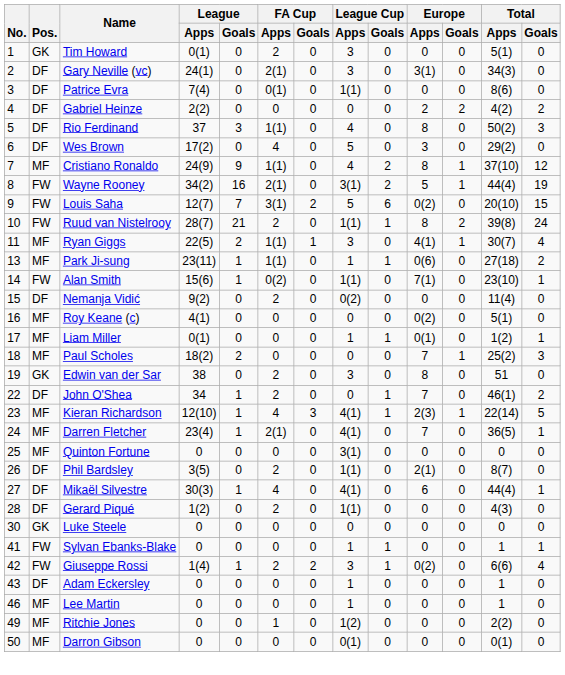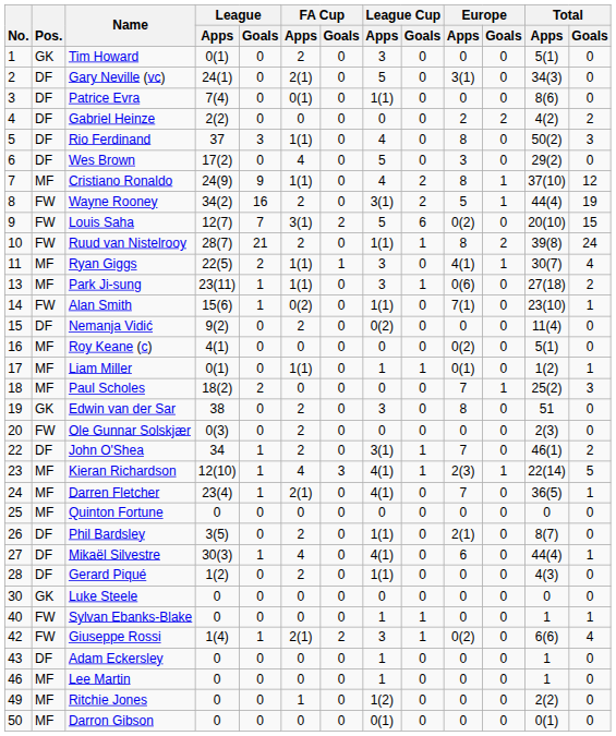 <table class="wikitable" style="text-align:center">
 <tr>
 <th rowspan="2" valign="bottom">No.</th>
 <th rowspan="2" valign="bottom">Pos.</th>
 <th rowspan="2">Name</th>
 <th colspan="2" width="85">League</th>
 <th colspan="2" width="85">FA Cup</th>
 <th colspan="2" width="85">League Cup</th>
 <th colspan="2" width="85">Europe</th>
 <th colspan="2" width="85">Total</th>
 </tr>
 <tr>
 <th>Apps</th>
 <th>Goals</th>
 <th>Apps</th>
 <th>Goals</th>
 <th>Apps</th>
 <th>Goals</th>
 <th>Apps</th>
 <th>Goals</th>
 <th>Apps</th>
 <th>Goals</th>
 </tr>
 <tr>
 <td align="left">1</td>
 <td align="left">GK</td>
 <td align="left"> <a href='#'>Tim Howard</a></td>
 <td>0(1)</td>
 <td>0</td>
 <td>2</td>
 <td>0</td>
 <td>3</td>
 <td>0</td>
 <td>0</td>
 <td>0</td>
 <td>5(1)</td>
 <td>0</td>
 </tr>
 <tr>
 <td align="left">2</td>
 <td align="left">DF</td>
 <td align="left"> <a href='#'>Gary Neville</a> (<a href='#'>vc</a>)</td>
 <td>24(1)</td>
 <td>0</td>
 <td>2(1)</td>
 <td>0</td>
-<td>3</td>
+<td>5</td>
 <td>0</td>
 <td>3(1)</td>
 <td>0</td>
 <td>34(3)</td>
 <td>0</td>
 </tr>
 <tr>
 <td align="left">3</td>
 <td align="left">DF</td>
 <td align="left"> <a href='#'>Patrice Evra</a></td>
 <td>7(4)</td>
 <td>0</td>
 <td>0(1)</td>
 <td>0</td>
 <td>1(1)</td>
 <td>0</td>
 <td>0</td>
 <td>0</td>
 <td>8(6)</td>
 <td>0</td>
 </tr>
 <tr>
 <td align="left">4</td>
 <td align="left">DF</td>
 <td align="left"> <a href='#'>Gabriel Heinze</a></td>
 <td>2(2)</td>
 <td>0</td>
 <td>0</td>
 <td>0</td>
 <td>0</td>
 <td>0</td>
 <td>2</td>
 <td>2</td>
 <td>4(2)</td>
 <td>2</td>
 </tr>
 <tr>
 <td align="left">5</td>
 <td align="left">DF</td>
 <td align="left"> <a href='#'>Rio Ferdinand</a></td>
 <td>37</td>
 <td>3</td>
 <td>1(1)</td>
 <td>0</td>
 <td>4</td>
 <td>0</td>
 <td>8</td>
 <td>0</td>
 <td>50(2)</td>
 <td>3</td>
 </tr>
 <tr>
 <td align="left">6</td>
 <td align="left">DF</td>
 <td align="left"> <a href='#'>Wes Brown</a></td>
 <td>17(2)</td>
 <td>0</td>
 <td>4</td>
 <td>0</td>
 <td>5</td>
 <td>0</td>
 <td>3</td>
 <td>0</td>
 <td>29(2)</td>
 <td>0</td>
 </tr>
 <tr>
 <td align="left">7</td>
 <td align="left">MF</td>
 <td align="left"> <a href='#'>Cristiano Ronaldo</a></td>
 <td>24(9)</td>
 <td>9</td>
 <td>1(1)</td>
 <td>0</td>
 <td>4</td>
 <td>2</td>
 <td>8</td>
 <td>1</td>
 <td>37(10)</td>
 <td>12</td>
 </tr>
 <tr>
 <td align="left">8</td>
 <td align="left">FW</td>
 <td align="left"> <a href='#'>Wayne Rooney</a></td>
 <td>34(2)</td>
 <td>16</td>
-<td>2(1)</td>
+<td>2</td>
 <td>0</td>
 <td>3(1)</td>
 <td>2</td>
 <td>5</td>
 <td>1</td>
 <td>44(4)</td>
 <td>19</td>
 </tr>
 <tr>
 <td align="left">9</td>
 <td align="left">FW</td>
 <td align="left"> <a href='#'>Louis Saha</a></td>
 <td>12(7)</td>
 <td>7</td>
 <td>3(1)</td>
 <td>2</td>
 <td>5</td>
 <td>6</td>
 <td>0(2)</td>
 <td>0</td>
 <td>20(10)</td>
 <td>15</td>
 </tr>
 <tr>
 <td align="left">10</td>
 <td align="left">FW</td>
 <td align="left"> <a href='#'>Ruud van Nistelrooy</a></td>
 <td>28(7)</td>
 <td>21</td>
 <td>2</td>
 <td>0</td>
 <td>1(1)</td>
 <td>1</td>
 <td>8</td>
 <td>2</td>
 <td>39(8)</td>
 <td>24</td>
 </tr>
 <tr>
 <td align="left">11</td>
 <td align="left">MF</td>
 <td align="left"> <a href='#'>Ryan Giggs</a></td>
 <td>22(5)</td>
 <td>2</td>
 <td>1(1)</td>
 <td>1</td>
 <td>3</td>
 <td>0</td>
 <td>4(1)</td>
 <td>1</td>
 <td>30(7)</td>
 <td>4</td>
 </tr>
 <tr>
 <td align="left">13</td>
 <td align="left">MF</td>
 <td align="left"> <a href='#'>Park Ji-sung</a></td>
 <td>23(11)</td>
 <td>1</td>
 <td>1(1)</td>
 <td>0</td>
-<td>1</td>
+<td>3</td>
 <td>1</td>
 <td>0(6)</td>
 <td>0</td>
 <td>27(18)</td>
 <td>2</td>
 </tr>
 <tr>
 <td align="left">14</td>
 <td align="left">FW</td>
 <td align="left"> <a href='#'>Alan Smith</a></td>
 <td>15(6)</td>
 <td>1</td>
 <td>0(2)</td>
 <td>0</td>
 <td>1(1)</td>
 <td>0</td>
 <td>7(1)</td>
 <td>0</td>
 <td>23(10)</td>
 <td>1</td>
 </tr>
 <tr>
 <td align="left">15</td>
 <td align="left">DF</td>
 <td align="left"> <a href='#'>Nemanja Vidić</a></td>
 <td>9(2)</td>
 <td>0</td>
 <td>2</td>
 <td>0</td>
 <td>0(2)</td>
 <td>0</td>
 <td>0</td>
 <td>0</td>
 <td>11(4)</td>
 <td>0</td>
 </tr>
 <tr>
 <td align="left">16</td>
 <td align="left">MF</td>
 <td align="left"> <a href='#'>Roy Keane</a> (<a href='#'>c</a>)</td>
 <td>4(1)</td>
 <td>0</td>
 <td>0</td>
 <td>0</td>
 <td>0</td>
 <td>0</td>
 <td>0(2)</td>
 <td>0</td>
 <td>5(1)</td>
 <td>0</td>
 </tr>
 <tr>
 <td align="left">17</td>
 <td align="left">MF</td>
 <td align="left"> <a href='#'>Liam Miller</a></td>
 <td>0(1)</td>
 <td>0</td>
-<td>0</td>
+<td>1(1)</td>
 <td>0</td>
 <td>1</td>
 <td>1</td>
 <td>0(1)</td>
 <td>0</td>
 <td>1(2)</td>
 <td>1</td>
 </tr>
 <tr>
 <td align="left">18</td>
 <td align="left">MF</td>
 <td align="left"> <a href='#'>Paul Scholes</a></td>
 <td>18(2)</td>
 <td>2</td>
 <td>0</td>
 <td>0</td>
 <td>0</td>
 <td>0</td>
 <td>7</td>
 <td>1</td>
 <td>25(2)</td>
 <td>3</td>
 </tr>
 <tr>
 <td align="left">19</td>
 <td align="left">GK</td>
 <td align="left"> <a href='#'>Edwin van der Sar</a></td>
 <td>38</td>
 <td>0</td>
 <td>2</td>
 <td>0</td>
 <td>3</td>
 <td>0</td>
 <td>8</td>
 <td>0</td>
 <td>51</td>
 <td>0</td>
 </tr>
 <tr>
+<td align="left">20</td>
+<td align="left">FW</td>
+<td align="left"> <a href='#'>Ole Gunnar Solskjær</a></td>
+<td>0(3)</td>
+<td>0</td>
+<td>2</td>
+<td>0</td>
+<td>0</td>
+<td>0</td>
+<td>0</td>
+<td>0</td>
+<td>2(3)</td>
+<td>0</td>
+</tr>
+<tr>
 <td align="left">22</td>
 <td align="left">DF</td>
 <td align="left"> <a href='#'>John O'Shea</a></td>
 <td>34</td>
 <td>1</td>
 <td>2</td>
 <td>0</td>
-<td>0</td>
+<td>3(1)</td>
 <td>1</td>
 <td>7</td>
 <td>0</td>
 <td>46(1)</td>
 <td>2</td>
 </tr>
 <tr>
 <td align="left">23</td>
 <td align="left">MF</td>
 <td align="left"> <a href='#'>Kieran Richardson</a></td>
 <td>12(10)</td>
 <td>1</td>
 <td>4</td>
 <td>3</td>
 <td>4(1)</td>
 <td>1</td>
 <td>2(3)</td>
 <td>1</td>
 <td>22(14)</td>
 <td>5</td>
 </tr>
 <tr>
 <td align="left">24</td>
 <td align="left">MF</td>
 <td align="left"> <a href='#'>Darren Fletcher</a></td>
 <td>23(4)</td>
 <td>1</td>
 <td>2(1)</td>
 <td>0</td>
 <td>4(1)</td>
 <td>0</td>
 <td>7</td>
 <td>0</td>
 <td>36(5)</td>
 <td>1</td>
 </tr>
 <tr>
 <td align="left">25</td>
 <td align="left">MF</td>
 <td align="left"> <a href='#'>Quinton Fortune</a></td>
 <td>0</td>
 <td>0</td>
 <td>0</td>
 <td>0</td>
-<td>3(1)</td>
+<td>0</td>
 <td>0</td>
 <td>0</td>
 <td>0</td>
 <td>0</td>
 <td>0</td>
 </tr>
 <tr>
 <td align="left">26</td>
 <td align="left">DF</td>
 <td align="left"> <a href='#'>Phil Bardsley</a></td>
 <td>3(5)</td>
 <td>0</td>
 <td>2</td>
 <td>0</td>
 <td>1(1)</td>
 <td>0</td>
 <td>2(1)</td>
 <td>0</td>
 <td>8(7)</td>
 <td>0</td>
 </tr>
 <tr>
 <td align="left">27</td>
 <td align="left">DF</td>
 <td align="left"> <a href='#'>Mikaël Silvestre</a></td>
 <td>30(3)</td>
 <td>1</td>
 <td>4</td>
 <td>0</td>
 <td>4(1)</td>
 <td>0</td>
 <td>6</td>
 <td>0</td>
 <td>44(4)</td>
 <td>1</td>
 </tr>
 <tr>
 <td align="left">28</td>
 <td align="left">DF</td>
 <td align="left"> <a href='#'>Gerard Piqué</a></td>
 <td>1(2)</td>
 <td>0</td>
 <td>2</td>
 <td>0</td>
 <td>1(1)</td>
 <td>0</td>
 <td>0</td>
 <td>0</td>
 <td>4(3)</td>
 <td>0</td>
 </tr>
 <tr>
 <td align="left">30</td>
 <td align="left">GK</td>
 <td align="left"> <a href='#'>Luke Steele</a></td>
 <td>0</td>
 <td>0</td>
 <td>0</td>
 <td>0</td>
 <td>0</td>
 <td>0</td>
 <td>0</td>
 <td>0</td>
 <td>0</td>
 <td>0</td>
 </tr>
 <tr>
-<td align="left">41</td>
+<td align="left">40</td>
 <td align="left">FW</td>
 <td align="left"> <a href='#'>Sylvan Ebanks-Blake</a></td>
 <td>0</td>
 <td>0</td>
 <td>0</td>
 <td>0</td>
 <td>1</td>
 <td>1</td>
 <td>0</td>
 <td>0</td>
 <td>1</td>
 <td>1</td>
 </tr>
 <tr>
 <td align="left">42</td>
 <td align="left">FW</td>
 <td align="left"> <a href='#'>Giuseppe Rossi</a></td>
 <td>1(4)</td>
 <td>1</td>
-<td>2</td>
+<td>2(1)</td>
 <td>2</td>
 <td>3</td>
 <td>1</td>
 <td>0(2)</td>
 <td>0</td>
 <td>6(6)</td>
 <td>4</td>
 </tr>
 <tr>
 <td align="left">43</td>
 <td align="left">DF</td>
 <td align="left"> <a href='#'>Adam Eckersley</a></td>
 <td>0</td>
 <td>0</td>
 <td>0</td>
 <td>0</td>
 <td>1</td>
 <td>0</td>
 <td>0</td>
 <td>0</td>
 <td>1</td>
 <td>0</td>
 </tr>
 <tr>
 <td align="left">46</td>
 <td align="left">MF</td>
 <td align="left"> <a href='#'>Lee Martin</a></td>
 <td>0</td>
 <td>0</td>
 <td>0</td>
 <td>0</td>
 <td>1</td>
 <td>0</td>
 <td>0</td>
 <td>0</td>
 <td>1</td>
 <td>0</td>
 </tr>
 <tr>
 <td align="left">49</td>
 <td align="left">MF</td>
 <td align="left"> <a href='#'>Ritchie Jones</a></td>
 <td>0</td>
 <td>0</td>
 <td>1</td>
 <td>0</td>
 <td>1(2)</td>
 <td>0</td>
 <td>0</td>
 <td>0</td>
 <td>2(2)</td>
 <td>0</td>
 </tr>
 <tr>
 <td align="left">50</td>
 <td align="left">MF</td>
 <td align="left"> <a href='#'>Darron Gibson</a></td>
 <td>0</td>
 <td>0</td>
 <td>0</td>
 <td>0</td>
 <td>0(1)</td>
 <td>0</td>
 <td>0</td>
 <td>0</td>
 <td>0(1)</td>
 <td>0</td>
 </tr>
 </table>
